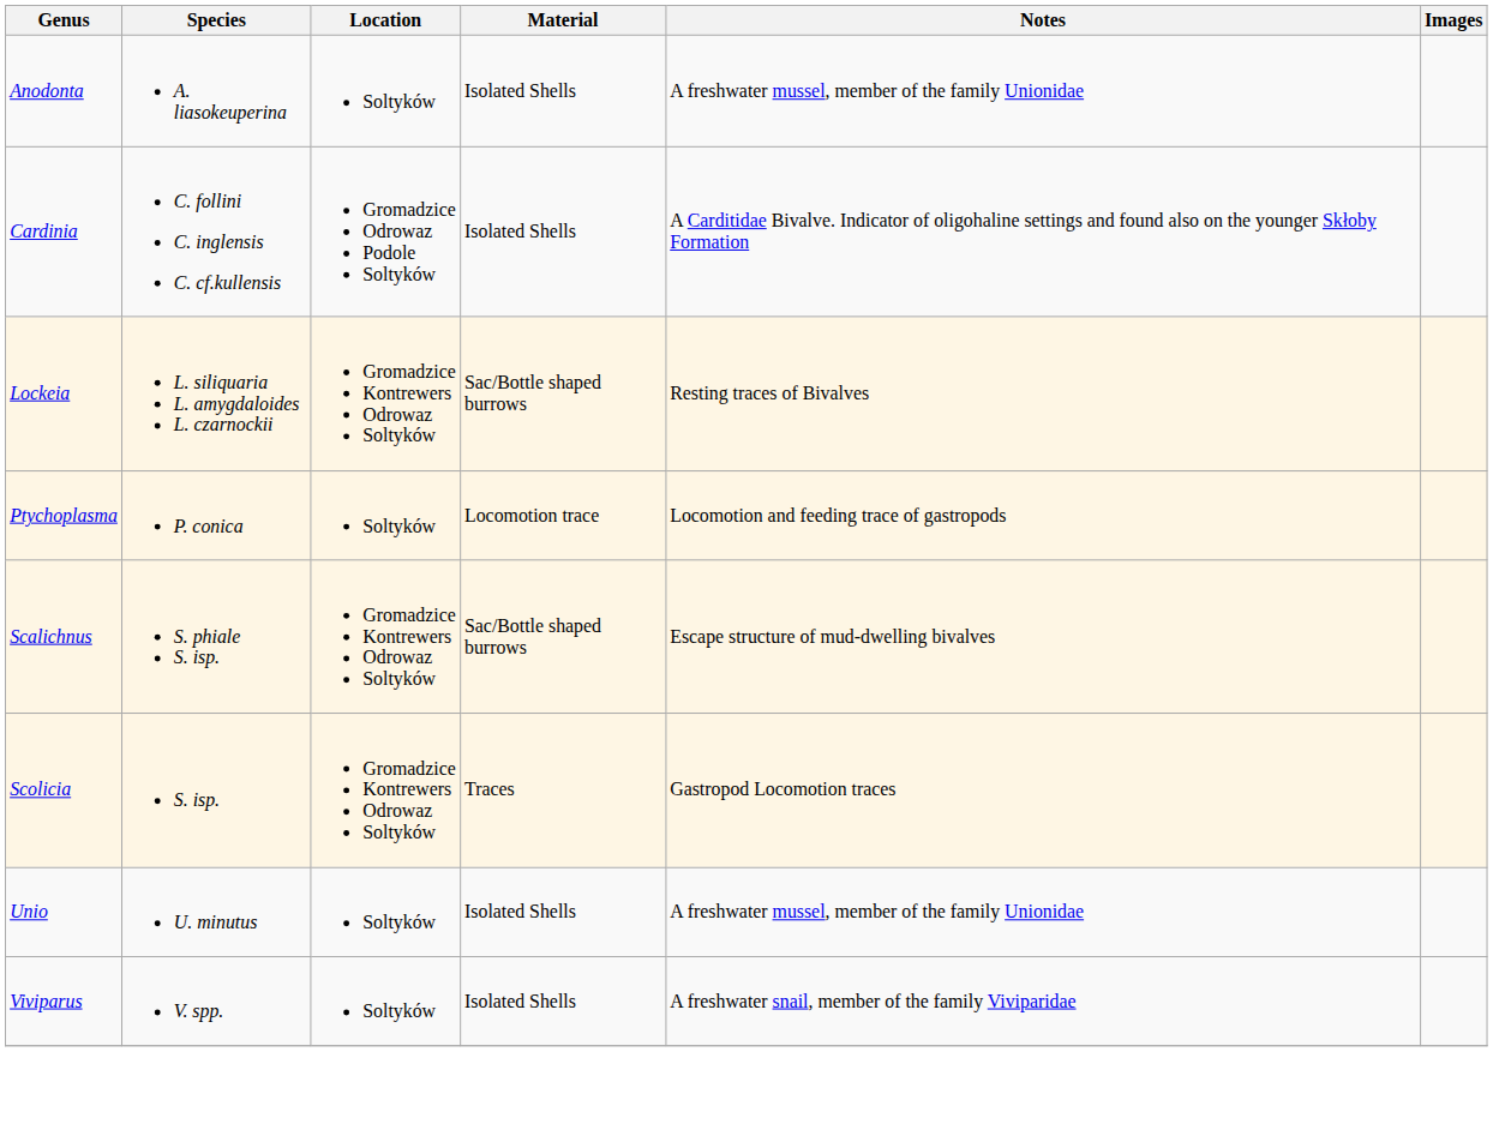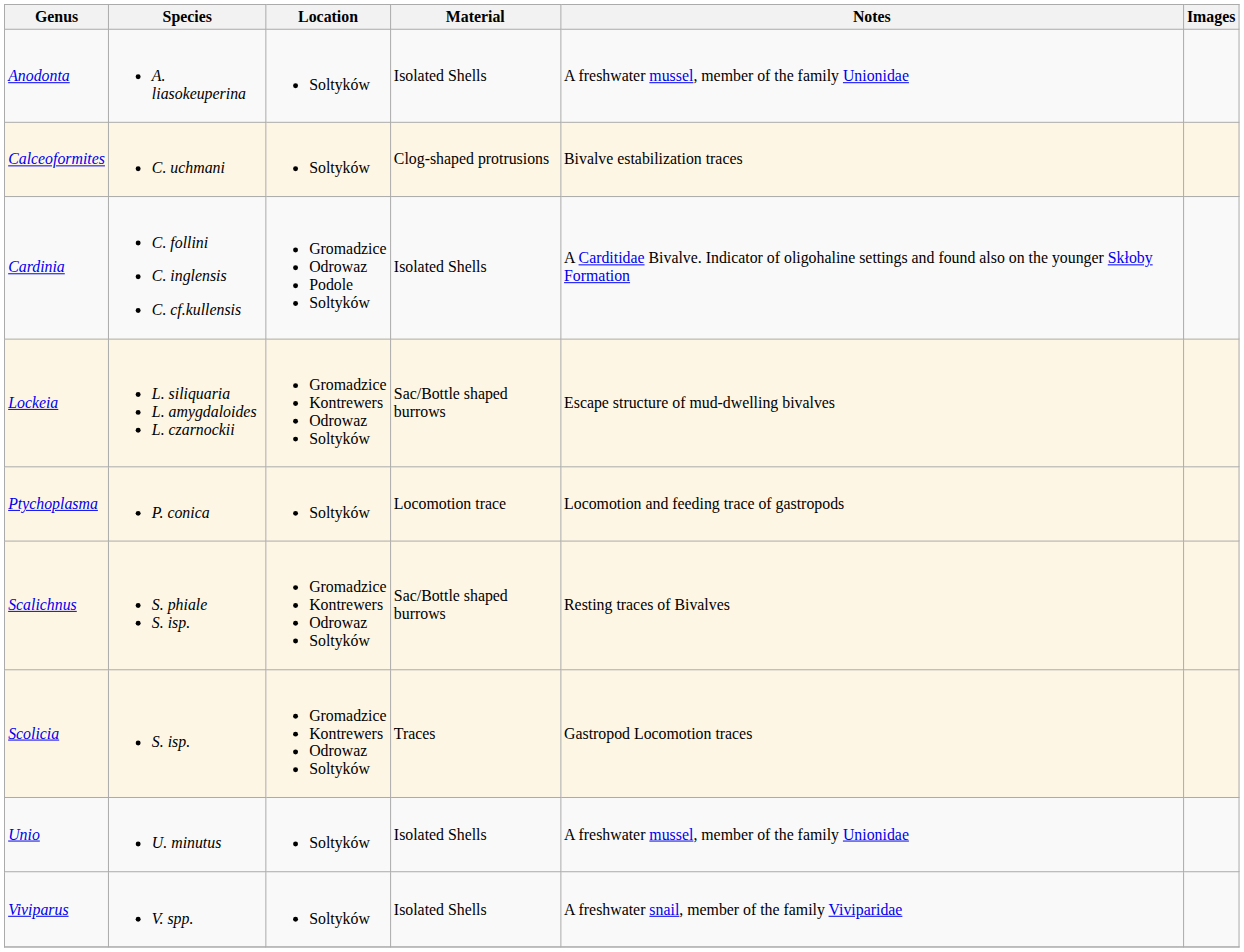 <table class="wikitable">
 <tr>
 <th>Genus</th>
 <th>Species</th>
 <th>Location</th>
 <th>Material</th>
 <th>Notes</th>
 <th>Images</th>
 </tr>
 <tr>
 <td><em><a href='#'>Anodonta</a></em></td>
 <td><br><ul><li><em>A. liasokeuperina</em></li></ul></td>
 <td><br><ul><li>Soltyków</li></ul></td>
 <td>Isolated Shells</td>
 <td>A freshwater <a href='#'>mussel</a>, member of the family <a href='#'>Unionidae</a></td>
 <td></td>
 </tr>
 <tr>
+<td style="background:#FEF6E4;"><em><a href='#'>Calceoformites</a></em></td>
+<td style="background:#FEF6E4;"><br><ul><li><em>C. uchmani</em></li></ul></td>
+<td style="background:#FEF6E4;"><br><ul><li>Soltyków</li></ul></td>
+<td style="background:#FEF6E4;">Clog-shaped protrusions</td>
+<td style="background:#FEF6E4;">Bivalve estabilization traces</td>
+<td style="background:#FEF6E4;"></td>
+</tr>
+<tr>
 <td><a href='#'><em>Cardinia</em></a></td>
 <td><br><ul><li><em>C. follini</em></li></ul><ul><li><em>C. inglensis</em></li></ul><ul><li><em>C. cf.kullensis</em></li></ul></td>
 <td><br><ul><li>Gromadzice</li><li>Odrowaz</li><li>Podole</li><li>Soltyków</li></ul></td>
 <td>Isolated Shells</td>
 <td>A <a href='#'>Carditidae</a> Bivalve. Indicator of oligohaline settings and found also on the younger <a href='#'>Skłoby Formation</a></td>
 <td></td>
 </tr>
 <tr>
 <td style="background:#FEF6E4;"><em><a href='#'>Lockeia</a></em></td>
 <td style="background:#FEF6E4;"><br><ul><li><em>L. siliquaria</em></li><li><em>L. amygdaloides</em></li><li><em>L. czarnockii</em></li></ul></td>
 <td style="background:#FEF6E4;"><br><ul><li>Gromadzice</li><li>Kontrewers</li><li>Odrowaz</li><li>Soltyków</li></ul></td>
 <td style="background:#FEF6E4;">Sac/Bottle shaped burrows</td>
-<td style="background:#FEF6E4;">Resting traces of Bivalves</td>
+<td style="background:#FEF6E4;">Escape structure of mud-dwelling bivalves</td>
 <td style="background:#FEF6E4;"></td>
 </tr>
 <tr>
 <td style="background:#FEF6E4;"><em><a href='#'>Ptychoplasma</a></em></td>
 <td style="background:#FEF6E4;"><br><ul><li><em>P. conica</em></li></ul></td>
 <td style="background:#FEF6E4;"><br><ul><li>Soltyków</li></ul></td>
 <td style="background:#FEF6E4;">Locomotion trace</td>
 <td style="background:#FEF6E4;">Locomotion and feeding trace of gastropods</td>
 <td style="background:#FEF6E4;"></td>
 </tr>
 <tr>
 <td style="background:#FEF6E4;"><em><a href='#'>Scalichnus</a></em></td>
 <td style="background:#FEF6E4;"><br><ul><li><em>S. phiale</em></li><li><em>S. isp.</em></li></ul></td>
 <td style="background:#FEF6E4;"><br><ul><li>Gromadzice</li><li>Kontrewers</li><li>Odrowaz</li><li>Soltyków</li></ul></td>
 <td style="background:#FEF6E4;">Sac/Bottle shaped burrows</td>
-<td style="background:#FEF6E4;">Escape structure of mud-dwelling bivalves</td>
+<td style="background:#FEF6E4;">Resting traces of Bivalves</td>
 <td style="background:#FEF6E4;"></td>
 </tr>
 <tr>
 <td style="background:#FEF6E4;"><em><a href='#'>Scolicia</a></em></td>
 <td style="background:#FEF6E4;"><br><ul><li><em>S. isp.</em></li></ul></td>
 <td style="background:#FEF6E4;"><br><ul><li>Gromadzice</li><li>Kontrewers</li><li>Odrowaz</li><li>Soltyków</li></ul></td>
 <td style="background:#FEF6E4;">Traces</td>
 <td style="background:#FEF6E4;">Gastropod Locomotion traces</td>
 <td style="background:#FEF6E4;"></td>
 </tr>
 <tr>
 <td><a href='#'><em>Unio</em></a></td>
 <td><br><ul><li><em>U. minutus</em></li></ul></td>
 <td><br><ul><li>Soltyków</li></ul></td>
 <td>Isolated Shells</td>
 <td>A freshwater <a href='#'>mussel</a>, member of the family <a href='#'>Unionidae</a></td>
 <td></td>
 </tr>
 <tr>
 <td><em><a href='#'>Viviparus</a></em></td>
 <td><br><ul><li><em>V. spp.</em></li></ul></td>
 <td><br><ul><li>Soltyków</li></ul></td>
 <td>Isolated Shells</td>
 <td>A freshwater <a href='#'>snail</a>, member of the family <a href='#'>Viviparidae</a></td>
 <td></td>
 </tr>
 <tr>
 </tr>
 </table>
